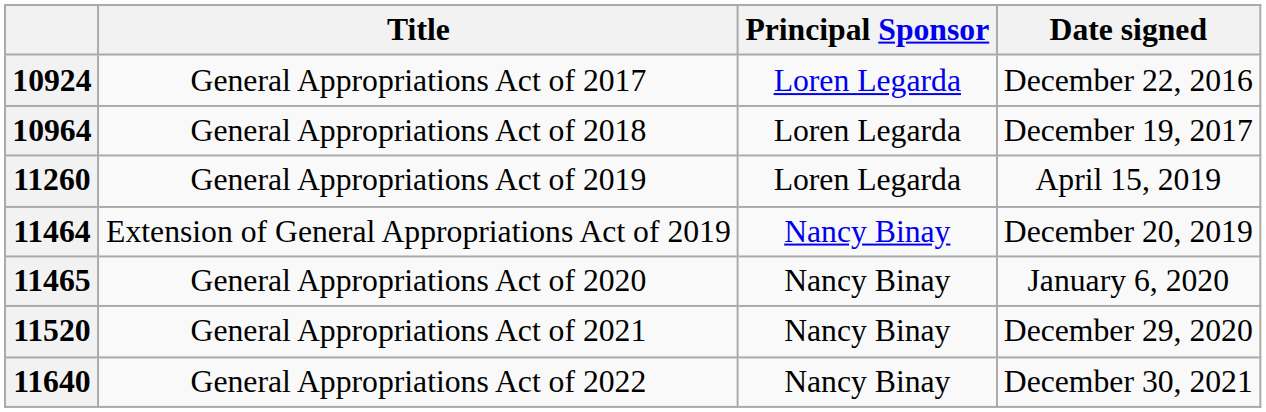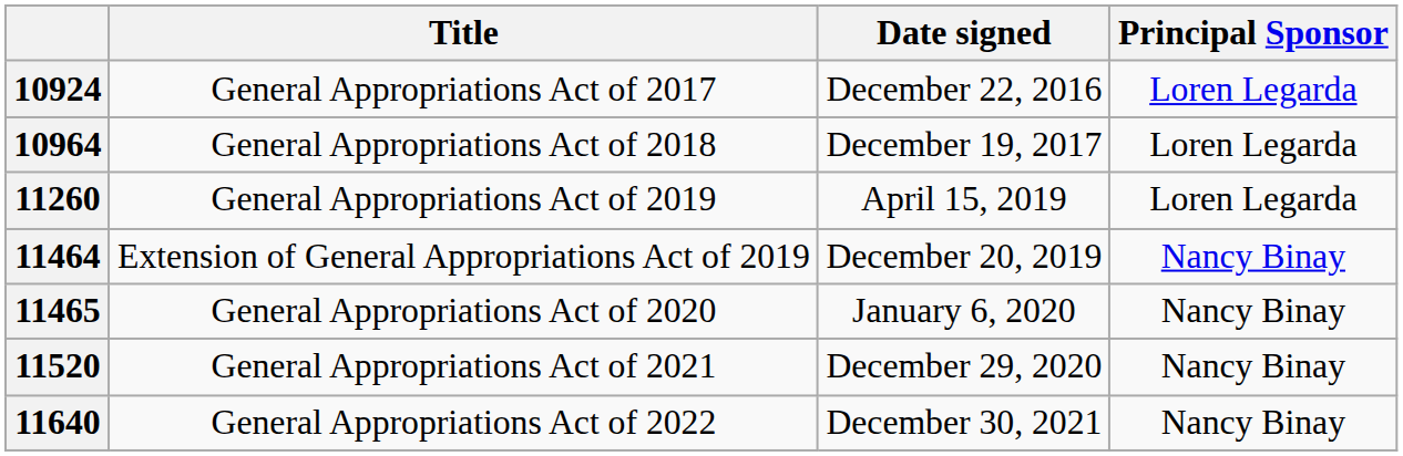 <table class="wikitable sortable" style="text-align:center;">
 <tr>
 <th scope="col"></th>
 <th scope="col">Title</th>
+<th scope="col">Date signed</th>
 <th scope="col">Principal <a href='#'>Sponsor</a></th>
-<th scope="col">Date signed</th>
 </tr>
 <tr>
 <th scope="row">10924</th>
 <td>General Appropriations Act of 2017</td>
+<td>December 22, 2016</td>
 <td><a href='#'>Loren Legarda</a></td>
-<td>December 22, 2016</td>
 </tr>
 <tr>
 <th scope="row">10964</th>
 <td>General Appropriations Act of 2018</td>
+<td>December 19, 2017</td>
 <td>Loren Legarda</td>
-<td>December 19, 2017</td>
 </tr>
 <tr>
 <th scope="row">11260</th>
 <td>General Appropriations Act of 2019</td>
+<td>April 15, 2019</td>
 <td>Loren Legarda</td>
-<td>April 15, 2019</td>
 </tr>
 <tr>
 <th scope="row">11464</th>
 <td>Extension of General Appropriations Act of 2019</td>
+<td>December 20, 2019</td>
 <td><a href='#'>Nancy Binay</a></td>
-<td>December 20, 2019</td>
 </tr>
 <tr>
 <th scope="row">11465</th>
 <td>General Appropriations Act of 2020</td>
+<td>January 6, 2020</td>
 <td>Nancy Binay</td>
-<td>January 6, 2020</td>
 </tr>
 <tr>
 <th scope="row">11520</th>
 <td>General Appropriations Act of 2021</td>
+<td>December 29, 2020</td>
 <td>Nancy Binay</td>
-<td>December 29, 2020</td>
 </tr>
 <tr>
 <th scope="row">11640</th>
 <td>General Appropriations Act of 2022</td>
+<td>December 30, 2021</td>
 <td>Nancy Binay</td>
-<td>December 30, 2021</td>
 </tr>
 </table>
